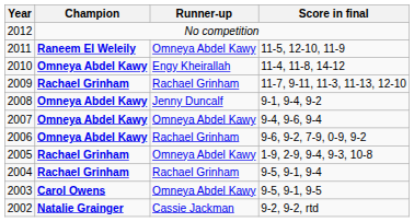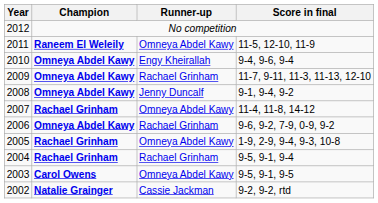 <table class="wikitable" style="font-size: 95%;">
 <tr>
 <th>Year</th>
 <th>Champion</th>
 <th>Runner-up</th>
 <th>Score in final</th>
 </tr>
 <tr>
 <td>2012</td>
 <td rowspan=1 colspan=3 align="center"><em>No competition</em></td>
 </tr>
 <tr>
 <td>2011</td>
 <td> <strong><a href='#'>Raneem El Weleily</a></strong></td>
 <td> <a href='#'>Omneya Abdel Kawy</a></td>
 <td>11-5, 12-10, 11-9</td>
 </tr>
 <tr>
 <td>2010</td>
 <td> <strong><a href='#'>Omneya Abdel Kawy</a></strong></td>
 <td> <a href='#'>Engy Kheirallah</a></td>
-<td>11-4, 11-8, 14-12</td>
+<td>9-4, 9-6, 9-4</td>
 </tr>
 <tr>
 <td>2009</td>
-<td> <strong><a href='#'>Rachael Grinham</a></strong></td>
+<td> <strong><a href='#'>Omneya Abdel Kawy</a></strong></td>
 <td> <a href='#'>Rachael Grinham</a></td>
 <td>11-7, 9-11, 11-3, 11-13, 12-10</td>
 </tr>
 <tr>
 <td>2008</td>
 <td> <strong><a href='#'>Omneya Abdel Kawy</a></strong></td>
 <td> <a href='#'>Jenny Duncalf</a></td>
 <td>9-1, 9-4, 9-2</td>
 </tr>
 <tr>
 <td>2007</td>
-<td> <strong><a href='#'>Omneya Abdel Kawy</a></strong></td>
+<td> <strong><a href='#'>Rachael Grinham</a></strong></td>
 <td> <a href='#'>Omneya Abdel Kawy</a></td>
-<td>9-4, 9-6, 9-4</td>
+<td>11-4, 11-8, 14-12</td>
 </tr>
 <tr>
 <td>2006</td>
 <td> <strong><a href='#'>Omneya Abdel Kawy</a></strong></td>
 <td> <a href='#'>Rachael Grinham</a></td>
 <td>9-6, 9-2, 7-9, 0-9, 9-2</td>
 </tr>
 <tr>
 <td>2005</td>
 <td> <strong><a href='#'>Rachael Grinham</a></strong></td>
 <td> <a href='#'>Omneya Abdel Kawy</a></td>
 <td>1-9, 2-9, 9-4, 9-3, 10-8</td>
 </tr>
 <tr>
 <td>2004</td>
 <td> <strong><a href='#'>Rachael Grinham</a></strong></td>
 <td> <a href='#'>Rachael Grinham</a></td>
 <td>9-5, 9-1, 9-4</td>
 </tr>
 <tr>
 <td>2003</td>
 <td> <strong><a href='#'>Carol Owens</a></strong></td>
 <td> <a href='#'>Omneya Abdel Kawy</a></td>
 <td>9-5, 9-1, 9-5</td>
 </tr>
 <tr>
 <td>2002</td>
 <td> <strong><a href='#'>Natalie Grainger</a></strong></td>
 <td> <a href='#'>Cassie Jackman</a></td>
 <td>9-2, 9-2, rtd</td>
 </tr>
 </table>
